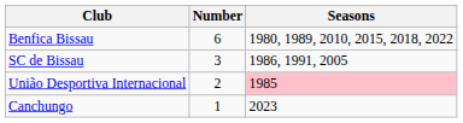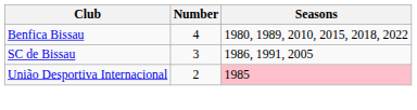 <table class="wikitable sortable">
 <tr>
 <th>Club</th>
 <th>Number</th>
 <th>Seasons</th>
 </tr>
 <tr>
 <td><a href='#'>Benfica Bissau</a></td>
-<td style="text-align:center">6</td>
+<td style="text-align:center">4</td>
 <td>1980, 1989, 2010, 2015, 2018, 2022</td>
 </tr>
 <tr>
 <td><a href='#'>SC de Bissau</a></td>
 <td style="text-align:center">3</td>
 <td>1986, 1991, 2005</td>
 </tr>
 <tr>
 <td><a href='#'>União Desportiva Internacional</a></td>
 <td style="text-align:center">2</td>
 <td style="background: pink;">1985</td>
 </tr>
-<tr>
-<td><a href='#'>Canchungo</a></td>
-<td style="text-align:center">1</td>
-<td>2023</td>
-</tr>
 </table>
